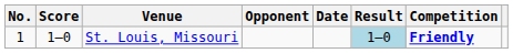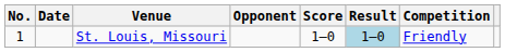 <table class="wikitable sortable">
 <tr>
 <th scope="col">No.</th>
-<th scope="col">Score</th>
+<th scope="col">Date</th>
 <th scope="col">Venue</th>
 <th scope="col">Opponent</th>
-<th scope="col">Date</th>
+<th scope="col">Score</th>
 <th scope="col">Result</th>
 <th scope="col">Competition</th>
 <th scope="col" class="unsortable"></th>
 </tr>
 <tr>
 <td style="text-align:center">1</td>
-<td style="text-align:center">1–0</td>
+<td></td>
 <td><a href='#'>St. Louis, Missouri</a></td>
 <td></td>
-<td></td>
+<td style="text-align:center">1–0</td>
 <td style="background: lightblue; text-align:center">1–0</td>
-<td><strong><a href='#'>Friendly</a></strong></td>
+<td><a href='#'>Friendly</a></td>
 <td></td>
 </tr>
 </table>
